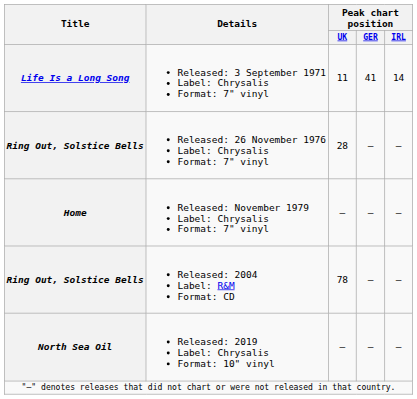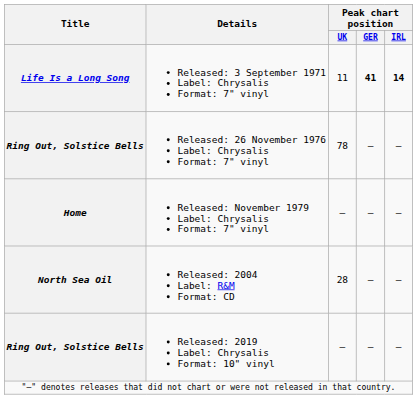 <table class="wikitable plainrowheaders">
 <tr>
 <th rowspan="2">Title</th>
 <th rowspan="2">Details</th>
 <th colspan="3">Peak chart position</th>
 </tr>
 <tr>
 <th style="width:3em;font-size:85%"><a href='#'>UK</a><br></th>
 <th style="width:3em;font-size:85%"><a href='#'>GER</a><br></th>
 <th style="width:3em;font-size:85%"><a href='#'>IRL</a><br></th>
 </tr>
 <tr>
 <th scope="row"><em><a href='#'>Life Is a Long Song</a></em></th>
 <td><br><ul><li>Released: 3 September 1971</li><li>Label: Chrysalis</li><li>Format: 7" vinyl</li></ul></td>
 <td style="text-align:center;">11</td>
-<td style="text-align:center;">41</td>
-<td style="text-align:center;">14</td>
+<td style="text-align:center;"><strong>41</strong></td>
+<td style="text-align:center;"><strong>14</strong></td>
 </tr>
 <tr>
 <th scope="row"><em>Ring Out, Solstice Bells</em></th>
 <td><br><ul><li>Released: 26 November 1976</li><li>Label: Chrysalis</li><li>Format: 7" vinyl</li></ul></td>
-<td style="text-align:center;">28</td>
+<td style="text-align:center;">78</td>
 <td style="text-align:center;">–</td>
 <td style="text-align:center;">–</td>
 </tr>
 <tr>
 <th scope="row"><em>Home</em></th>
 <td><br><ul><li>Released: November 1979</li><li>Label: Chrysalis</li><li>Format: 7" vinyl</li></ul></td>
 <td style="text-align:center;">–</td>
 <td style="text-align:center;">–</td>
 <td style="text-align:center;">–</td>
 </tr>
 <tr>
-<th scope="row"><em>Ring Out, Solstice Bells</em></th>
+<th scope="row"><em>North Sea Oil</em></th>
 <td><br><ul><li>Released: 2004</li><li>Label: <a href='#'>R&M</a></li><li>Format: CD</li></ul></td>
-<td style="text-align:center;">78</td>
+<td style="text-align:center;">28</td>
 <td style="text-align:center;">–</td>
 <td style="text-align:center;">–</td>
 </tr>
 <tr>
-<th scope="row"><em>North Sea Oil</em></th>
+<th scope="row"><em>Ring Out, Solstice Bells</em></th>
 <td><br><ul><li>Released: 2019</li><li>Label: Chrysalis</li><li>Format: 10" vinyl</li></ul></td>
 <td style="text-align:center;">–</td>
 <td style="text-align:center;">–</td>
 <td style="text-align:center;">–</td>
 </tr>
 <tr>
 <td colspan="10" style="text-align:center; font-size:85%;">"–" denotes releases that did not chart or were not released in that country.</td>
 </tr>
 </table>
